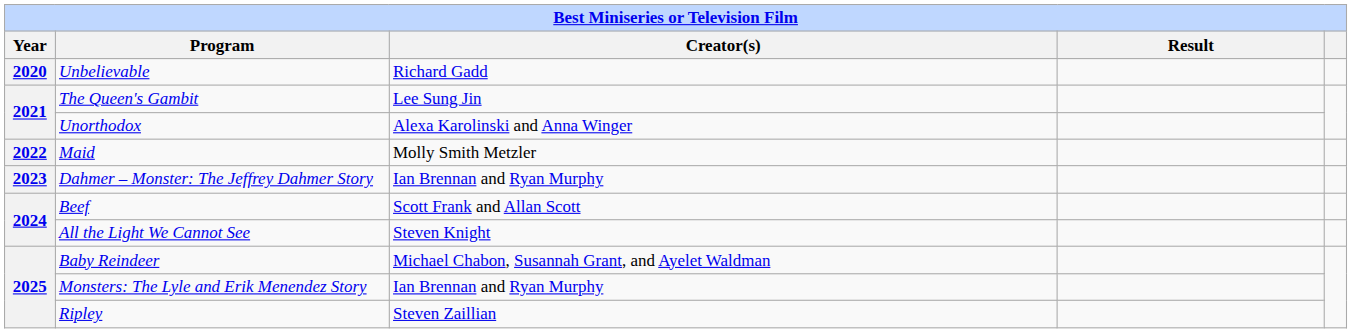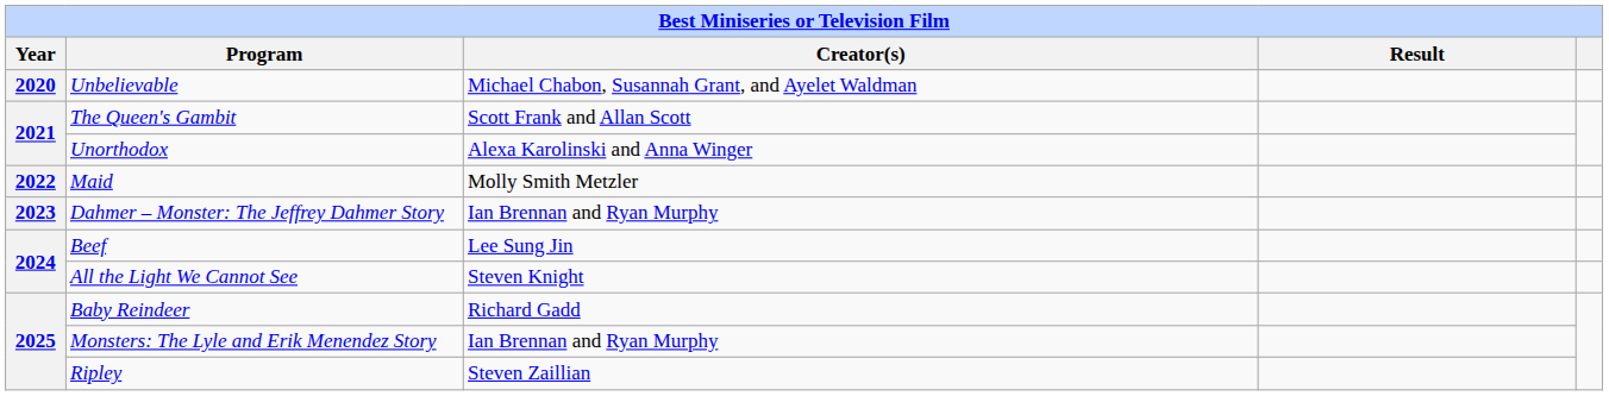 <table class="wikitable plainrowheaders" style="width:80%;">
 <tr style="background:#bfd7ff;">
 <td colspan="6" style="text-align:center;"><strong><a href='#'>Best Miniseries or Television Film</a></strong></td>
 </tr>
 <tr style="background:#ebf5ff;">
 <th style="width:1%;">Year</th>
 <th style="width:15%;">Program</th>
 <th style="width:30%;">Creator(s)</th>
 <th style="width:12%;">Result</th>
 <th style="width:1%;"></th>
 </tr>
 <tr>
 <th scope=row style="text-align:center;"><a href='#'>2020</a></th>
 <td><em><a href='#'>Unbelievable</a></em></td>
-<td><a href='#'>Richard Gadd</a></td>
+<td><a href='#'>Michael Chabon</a>, <a href='#'>Susannah Grant</a>, and <a href='#'>Ayelet Waldman</a></td>
 <td></td>
 <td style="text-align:center;"></td>
 </tr>
 <tr>
 <th scope="row" rowspan="2" style="text-align:center;"><a href='#'>2021</a></th>
 <td><em><a href='#'>The Queen's Gambit</a></em></td>
-<td><a href='#'>Lee Sung Jin</a></td>
+<td><a href='#'>Scott Frank</a> and <a href='#'>Allan Scott</a></td>
 <td></td>
 <td rowspan="2" style="text-align:center;"></td>
 </tr>
 <tr>
 <td><em><a href='#'>Unorthodox</a></em></td>
 <td><a href='#'>Alexa Karolinski</a> and <a href='#'>Anna Winger</a></td>
 <td></td>
 </tr>
 <tr>
 <th scope=row style="text-align:center;"><a href='#'>2022</a></th>
 <td><em><a href='#'>Maid</a></em></td>
 <td>Molly Smith Metzler</td>
 <td></td>
 <td style="text-align:center;"></td>
 </tr>
 <tr>
 <th scope=row style="text-align:center;"><a href='#'>2023</a></th>
 <td><em><a href='#'>Dahmer – Monster: The Jeffrey Dahmer Story</a></em></td>
 <td><a href='#'>Ian Brennan</a> and <a href='#'>Ryan Murphy</a></td>
 <td></td>
 <td></td>
 </tr>
 <tr>
 <th scope="row" rowspan="2" style="text-align:center;"><a href='#'>2024</a></th>
 <td><em><a href='#'>Beef</a></em></td>
-<td><a href='#'>Scott Frank</a> and <a href='#'>Allan Scott</a></td>
+<td><a href='#'>Lee Sung Jin</a></td>
 <td></td>
 <td></td>
 </tr>
 <tr>
 <td><em><a href='#'>All the Light We Cannot See</a></em></td>
 <td><a href='#'>Steven Knight</a></td>
 <td></td>
 <td></td>
 </tr>
 <tr>
 <th scope=row rowspan=3 style="text-align:center;"><a href='#'>2025</a></th>
 <td><em><a href='#'>Baby Reindeer</a></em></td>
-<td><a href='#'>Michael Chabon</a>, <a href='#'>Susannah Grant</a>, and <a href='#'>Ayelet Waldman</a></td>
+<td><a href='#'>Richard Gadd</a></td>
 <td></td>
 <td rowspan=3></td>
 </tr>
 <tr>
 <td><em><a href='#'>Monsters: The Lyle and Erik Menendez Story</a></em></td>
 <td><a href='#'>Ian Brennan</a> and <a href='#'>Ryan Murphy</a></td>
 <td></td>
 </tr>
 <tr>
 <td><em><a href='#'>Ripley</a></em></td>
 <td><a href='#'>Steven Zaillian</a></td>
 <td></td>
 </tr>
 </table>
